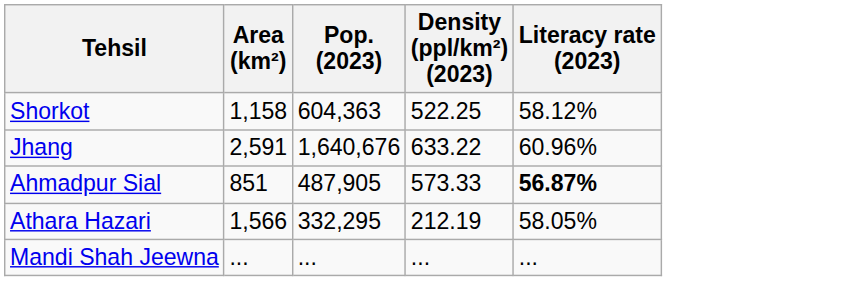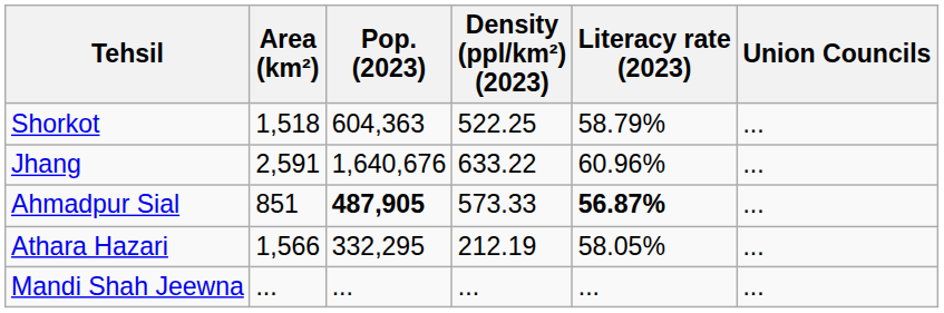 <table class="wikitable sortable static-row-numbers static-row-header-hash">
 <tr>
 <th>Tehsil</th>
 <th>Area<br>(km²)</th>
 <th>Pop.<br>(2023)</th>
 <th>Density<br>(ppl/km²)<br>(2023)</th>
 <th>Literacy rate<br>(2023)</th>
+<th>Union Councils</th>
 </tr>
 <tr>
 <td><a href='#'>Shorkot</a></td>
-<td>1,158</td>
+<td>1,518</td>
 <td>604,363</td>
 <td>522.25</td>
-<td>58.12%</td>
+<td>58.79%</td>
+<td>...</td>
 </tr>
 <tr>
 <td><a href='#'>Jhang</a></td>
 <td>2,591</td>
 <td>1,640,676</td>
 <td>633.22</td>
 <td>60.96%</td>
+<td>...</td>
 </tr>
 <tr>
 <td><a href='#'>Ahmadpur Sial</a></td>
 <td>851</td>
-<td>487,905</td>
+<td><strong>487,905</strong></td>
 <td>573.33</td>
 <td><strong>56.87%</strong></td>
+<td>...</td>
 </tr>
 <tr>
 <td><a href='#'>Athara Hazari</a></td>
 <td>1,566</td>
 <td>332,295</td>
 <td>212.19</td>
 <td>58.05%</td>
+<td>...</td>
 </tr>
 <tr>
 <td><a href='#'>Mandi Shah Jeewna</a></td>
 <td>...</td>
 <td>...</td>
 <td>...</td>
 <td>...</td>
+<td>...</td>
 </tr>
 </table>
